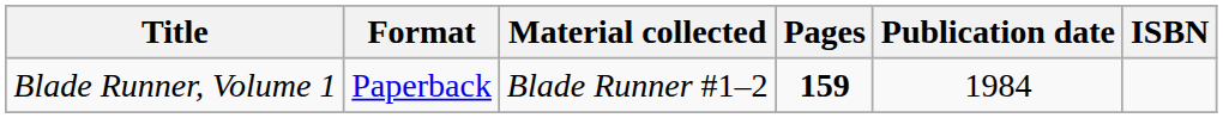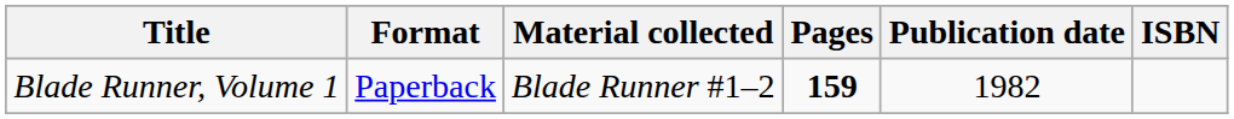 <table class="wikitable">
 <tr>
 <th>Title</th>
 <th>Format</th>
 <th>Material collected</th>
 <th>Pages</th>
 <th>Publication date</th>
 <th>ISBN</th>
 </tr>
 <tr>
 <td style="text-align:center;"><em>Blade Runner, Volume 1</em></td>
 <td style="text-align:center;"><a href='#'>Paperback</a></td>
 <td style="text-align:center;"><em>Blade Runner</em> #1–2</td>
 <td style="text-align:center;"><strong>159</strong></td>
-<td style="text-align:center;">1984</td>
+<td style="text-align:center;">1982</td>
 <td style="text-align:center;"></td>
 </tr>
 </table>
